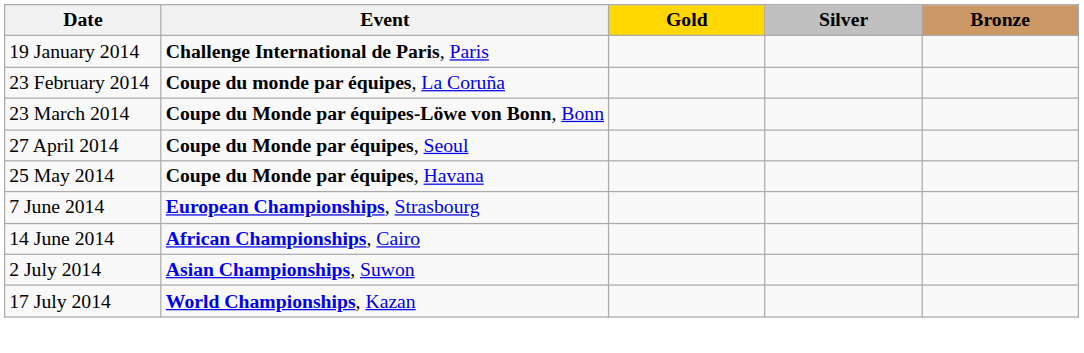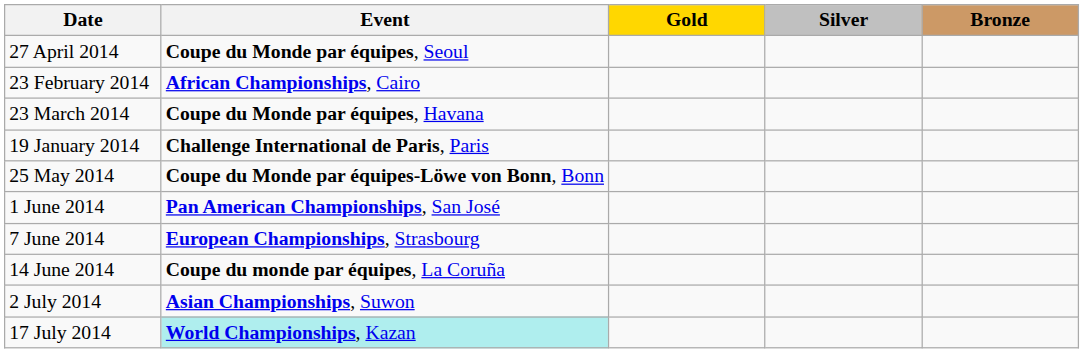 <table class="wikitable plainrowheaders" border="1" style="font-size:100%">
 <tr style="text-align:center; background-color:#efefef;">
 <th scope=col style="width:120px;">Date</th>
 <th scope=col>Event</th>
 <th scope=col style="width:120px; background: gold;">Gold</th>
 <th scope=col style="width:120px; background: silver;">Silver</th>
 <th scope=col style="width:120px; background: #cc9966;">Bronze</th>
 </tr>
 <tr>
+<td>27 April 2014</td>
+<td><strong>Coupe du Monde par équipes</strong>, <a href='#'>Seoul</a></td>
+<td></td>
+<td></td>
+<td></td>
+</tr>
+<tr>
+<td>23 February 2014</td>
+<td><strong><a href='#'>African Championships</a></strong>, <a href='#'>Cairo</a></td>
+<td></td>
+<td></td>
+<td></td>
+</tr>
+<tr>
+<td>23 March 2014</td>
+<td><strong>Coupe du Monde par équipes</strong>, <a href='#'>Havana</a></td>
+<td></td>
+<td></td>
+<td></td>
+</tr>
+<tr>
 <td>19 January 2014</td>
 <td><strong>Challenge International de Paris</strong>, <a href='#'>Paris</a></td>
 <td></td>
 <td></td>
 <td></td>
 </tr>
 <tr>
-<td>23 February 2014</td>
-<td><strong>Coupe du monde par équipes</strong>, <a href='#'>La Coruña</a></td>
-<td></td>
-<td></td>
-<td></td>
-</tr>
-<tr>
-<td>23 March 2014</td>
+<td>25 May 2014</td>
 <td><strong>Coupe du Monde par équipes-Löwe von Bonn</strong>, <a href='#'>Bonn</a></td>
 <td></td>
 <td></td>
 <td></td>
 </tr>
 <tr>
-<td>27 April 2014</td>
-<td><strong>Coupe du Monde par équipes</strong>, <a href='#'>Seoul</a></td>
-<td></td>
-<td></td>
-<td></td>
-</tr>
-<tr>
-<td>25 May 2014</td>
-<td><strong>Coupe du Monde par équipes</strong>, <a href='#'>Havana</a></td>
+<td>1 June 2014</td>
+<td><strong><a href='#'>Pan American Championships</a></strong>, <a href='#'>San José</a></td>
 <td></td>
 <td></td>
 <td></td>
 </tr>
 <tr>
 <td>7 June 2014</td>
 <td><strong><a href='#'>European Championships</a></strong>, <a href='#'>Strasbourg</a></td>
 <td></td>
 <td></td>
 <td></td>
 </tr>
 <tr>
 <td>14 June 2014</td>
-<td><strong><a href='#'>African Championships</a></strong>, <a href='#'>Cairo</a></td>
+<td><strong>Coupe du monde par équipes</strong>, <a href='#'>La Coruña</a></td>
 <td></td>
 <td></td>
 <td></td>
 </tr>
 <tr>
 <td>2 July 2014</td>
 <td><strong><a href='#'>Asian Championships</a></strong>, <a href='#'>Suwon</a></td>
 <td></td>
 <td></td>
 <td></td>
 </tr>
 <tr>
 <td>17 July 2014</td>
-<td><strong><a href='#'>World Championships</a></strong>, <a href='#'>Kazan</a></td>
+<td style="background: paleturquoise;"><strong><a href='#'>World Championships</a></strong>, <a href='#'>Kazan</a></td>
 <td></td>
 <td></td>
 <td></td>
 </tr>
 </table>
